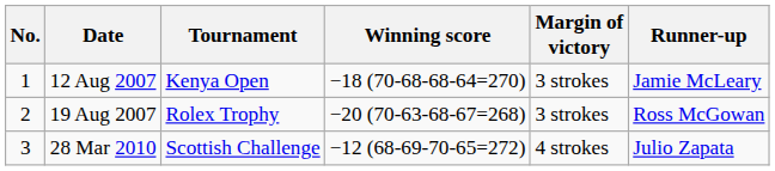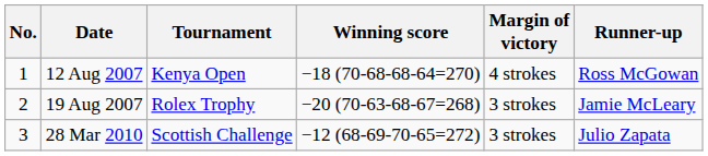 <table class="wikitable" style="font-size:95%;">
 <tr>
 <th>No.</th>
 <th>Date</th>
 <th>Tournament</th>
 <th>Winning score</th>
 <th>Margin of<br>victory</th>
 <th>Runner-up</th>
 </tr>
 <tr>
 <td align=center>1</td>
 <td align=right>12 Aug <a href='#'>2007</a></td>
 <td><a href='#'>Kenya Open</a></td>
 <td>−18 (70-68-68-64=270)</td>
-<td>3 strokes</td>
-<td> <a href='#'>Jamie McLeary</a></td>
+<td>4 strokes</td>
+<td> <a href='#'>Ross McGowan</a></td>
 </tr>
 <tr>
 <td align=center>2</td>
 <td align=right>19 Aug 2007</td>
 <td><a href='#'>Rolex Trophy</a></td>
 <td>−20 (70-63-68-67=268)</td>
 <td>3 strokes</td>
-<td> <a href='#'>Ross McGowan</a></td>
+<td> <a href='#'>Jamie McLeary</a></td>
 </tr>
 <tr>
 <td align=center>3</td>
 <td align=right>28 Mar <a href='#'>2010</a></td>
 <td><a href='#'>Scottish Challenge</a></td>
 <td>−12 (68-69-70-65=272)</td>
-<td>4 strokes</td>
+<td>3 strokes</td>
 <td> <a href='#'>Julio Zapata</a></td>
 </tr>
 </table>
